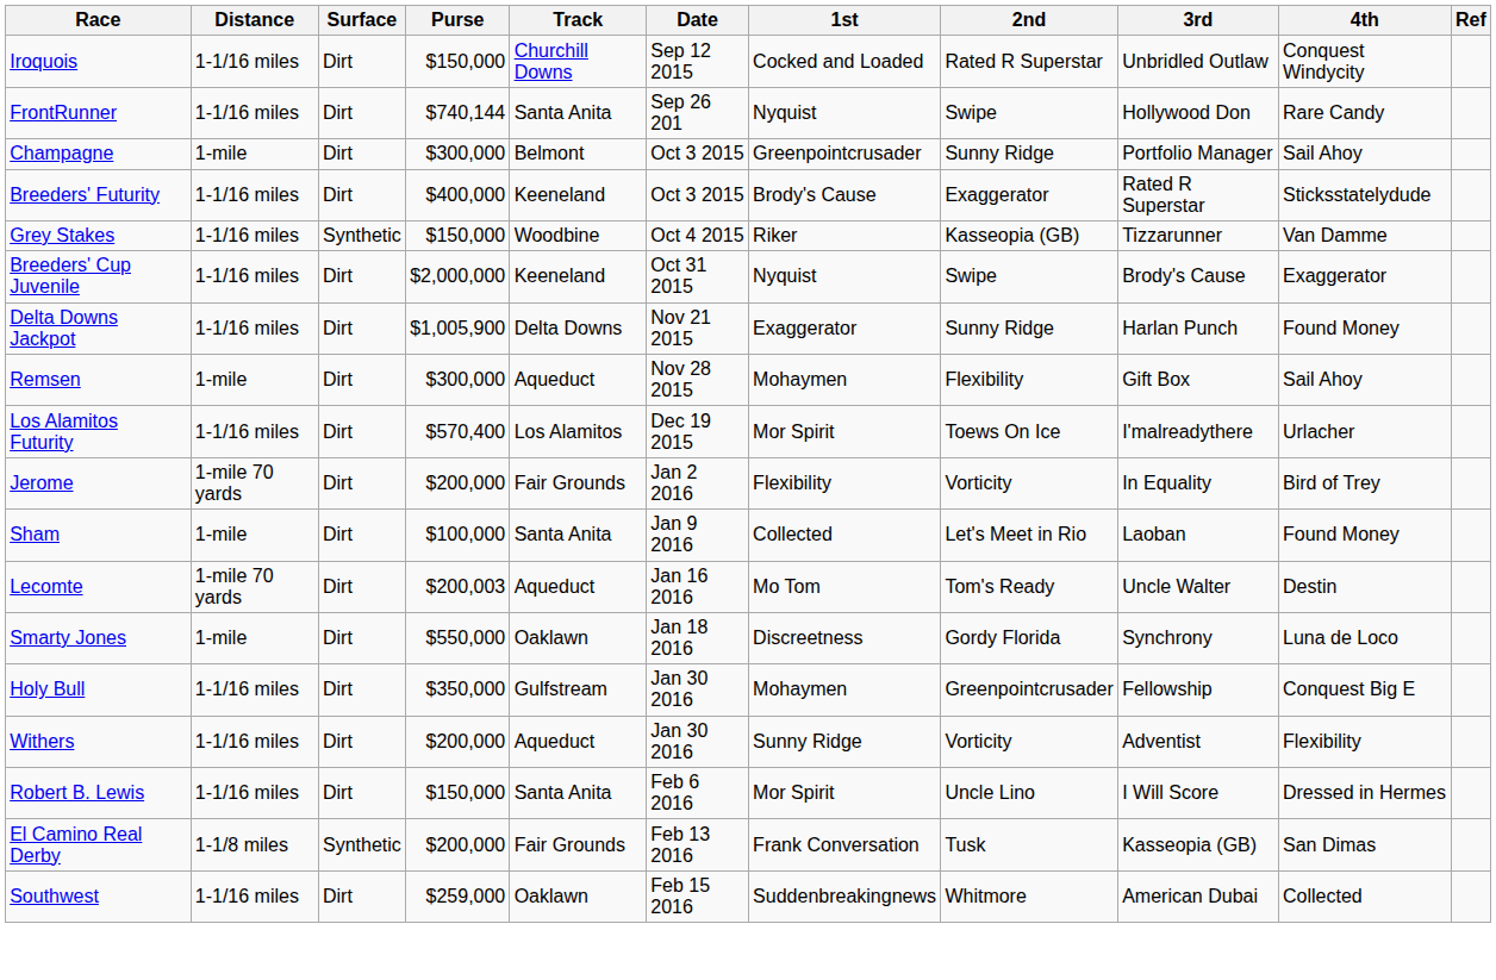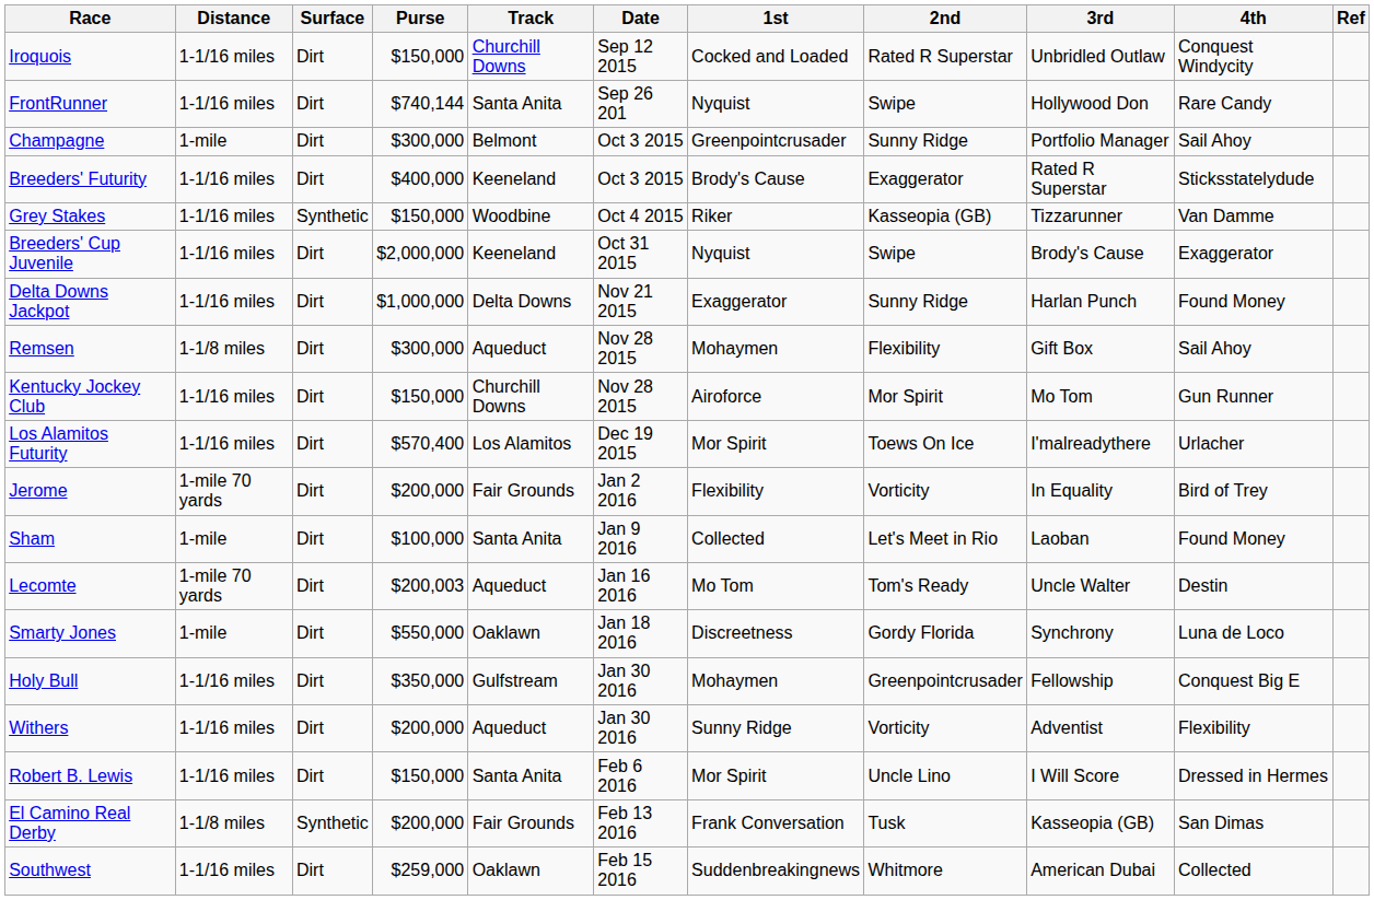 <table class="wikitable">
 <tr>
 <th>Race</th>
 <th>Distance</th>
 <th>Surface</th>
 <th>Purse</th>
 <th>Track</th>
 <th>Date</th>
 <th>1st</th>
 <th>2nd</th>
 <th>3rd</th>
 <th>4th</th>
 <th>Ref</th>
 </tr>
 <tr>
 <td><a href='#'>Iroquois</a></td>
 <td>1-<span>1/16 miles</span></td>
 <td>Dirt</td>
 <td align=right>$150,000</td>
 <td><a href='#'>Churchill Downs</a></td>
 <td>Sep 12 2015</td>
 <td>Cocked and Loaded</td>
 <td>Rated R Superstar</td>
 <td>Unbridled Outlaw</td>
 <td>Conquest Windycity</td>
 <td></td>
 </tr>
 <tr>
 <td><a href='#'>FrontRunner</a></td>
 <td>1-<span>1/16 miles</span></td>
 <td>Dirt</td>
 <td align=right>$740,144</td>
 <td>Santa Anita</td>
 <td>Sep 26 201</td>
 <td>Nyquist</td>
 <td>Swipe</td>
 <td>Hollywood Don</td>
 <td>Rare Candy</td>
 <td></td>
 </tr>
 <tr>
 <td><a href='#'>Champagne</a></td>
 <td>1-<span>mile</span></td>
 <td>Dirt</td>
 <td align=right>$300,000</td>
 <td>Belmont</td>
 <td>Oct 3 2015</td>
 <td>Greenpointcrusader</td>
 <td>Sunny Ridge</td>
 <td>Portfolio Manager</td>
 <td>Sail Ahoy</td>
 <td></td>
 </tr>
 <tr>
 <td><a href='#'>Breeders' Futurity</a></td>
 <td>1-<span>1/16 miles</span></td>
 <td>Dirt</td>
 <td align=right>$400,000</td>
 <td>Keeneland</td>
 <td>Oct 3 2015</td>
 <td>Brody's Cause</td>
 <td>Exaggerator</td>
 <td>Rated R Superstar</td>
 <td>Sticksstatelydude</td>
 <td></td>
 </tr>
 <tr>
 <td><a href='#'>Grey Stakes</a></td>
 <td>1-<span>1/16 miles</span></td>
 <td>Synthetic</td>
 <td align=right>$150,000</td>
 <td>Woodbine</td>
 <td>Oct 4 2015</td>
 <td>Riker</td>
 <td>Kasseopia (GB)</td>
 <td>Tizzarunner</td>
 <td>Van Damme</td>
 <td></td>
 </tr>
 <tr>
 <td><a href='#'>Breeders' Cup Juvenile</a></td>
 <td>1-<span>1/16 miles</span></td>
 <td>Dirt</td>
 <td align=right>$2,000,000</td>
 <td>Keeneland</td>
 <td>Oct 31 2015</td>
 <td>Nyquist</td>
 <td>Swipe</td>
 <td>Brody's Cause</td>
 <td>Exaggerator</td>
 <td></td>
 </tr>
 <tr>
 <td><a href='#'>Delta Downs Jackpot</a></td>
 <td>1-<span>1/16 miles</span></td>
 <td>Dirt</td>
-<td align=right>$1,005,900</td>
+<td align=right>$1,000,000</td>
 <td>Delta Downs</td>
 <td>Nov 21 2015</td>
 <td>Exaggerator</td>
 <td>Sunny Ridge</td>
 <td>Harlan Punch</td>
 <td>Found Money</td>
 <td></td>
 </tr>
 <tr>
 <td><a href='#'>Remsen</a></td>
-<td>1-<span>mile</span></td>
+<td>1-<span>1/8 miles</span></td>
 <td>Dirt</td>
 <td align=right>$300,000</td>
 <td>Aqueduct</td>
 <td>Nov 28 2015</td>
 <td>Mohaymen</td>
 <td>Flexibility</td>
 <td>Gift Box</td>
 <td>Sail Ahoy</td>
+<td></td>
+</tr>
+<tr>
+<td><a href='#'>Kentucky Jockey Club</a></td>
+<td>1-<span>1/16 miles</span></td>
+<td>Dirt</td>
+<td align=right>$150,000</td>
+<td>Churchill Downs</td>
+<td>Nov 28 2015</td>
+<td>Airoforce</td>
+<td>Mor Spirit</td>
+<td>Mo Tom</td>
+<td>Gun Runner</td>
 <td></td>
 </tr>
 <tr>
 <td><a href='#'>Los Alamitos Futurity</a></td>
 <td>1-<span>1/16 miles</span></td>
 <td>Dirt</td>
 <td align=right>$570,400</td>
 <td>Los Alamitos</td>
 <td>Dec 19 2015</td>
 <td>Mor Spirit</td>
 <td>Toews On Ice</td>
 <td>I'malreadythere</td>
 <td>Urlacher</td>
 <td></td>
 </tr>
 <tr>
 <td><a href='#'>Jerome</a></td>
 <td>1-<span>mile 70 yards</span></td>
 <td>Dirt</td>
 <td align=right>$200,000</td>
 <td>Fair Grounds</td>
 <td>Jan 2 2016</td>
 <td>Flexibility</td>
 <td>Vorticity</td>
 <td>In Equality</td>
 <td>Bird of Trey</td>
 <td></td>
 </tr>
 <tr>
 <td><a href='#'>Sham</a></td>
 <td>1-<span>mile</span></td>
 <td>Dirt</td>
 <td align=right>$100,000</td>
 <td>Santa Anita</td>
 <td>Jan 9 2016</td>
 <td>Collected</td>
 <td>Let's Meet in Rio</td>
 <td>Laoban</td>
 <td>Found Money</td>
 <td></td>
 </tr>
 <tr>
 <td><a href='#'>Lecomte</a></td>
 <td>1-<span>mile 70 yards</span></td>
 <td>Dirt</td>
 <td align=right>$200,003</td>
 <td>Aqueduct</td>
 <td>Jan 16 2016</td>
 <td>Mo Tom</td>
 <td>Tom's Ready</td>
 <td>Uncle Walter</td>
 <td>Destin</td>
 <td></td>
 </tr>
 <tr>
 <td><a href='#'>Smarty Jones</a></td>
 <td>1-<span>mile</span></td>
 <td>Dirt</td>
 <td align=right>$550,000</td>
 <td>Oaklawn</td>
 <td>Jan 18 2016</td>
 <td>Discreetness</td>
 <td>Gordy Florida</td>
 <td>Synchrony</td>
 <td>Luna de Loco</td>
 <td></td>
 </tr>
 <tr>
 <td><a href='#'>Holy Bull</a></td>
 <td>1-<span>1/16 miles</span></td>
 <td>Dirt</td>
 <td align=right>$350,000</td>
 <td>Gulfstream</td>
 <td>Jan 30 2016</td>
 <td>Mohaymen</td>
 <td>Greenpointcrusader</td>
 <td>Fellowship</td>
 <td>Conquest Big E</td>
 <td></td>
 </tr>
 <tr>
 <td><a href='#'>Withers</a></td>
 <td>1-<span>1/16 miles</span></td>
 <td>Dirt</td>
 <td align=right>$200,000</td>
 <td>Aqueduct</td>
 <td>Jan 30 2016</td>
 <td>Sunny Ridge</td>
 <td>Vorticity</td>
 <td>Adventist</td>
 <td>Flexibility</td>
 <td></td>
 </tr>
 <tr>
 <td><a href='#'>Robert B. Lewis</a></td>
 <td>1-<span>1/16 miles</span></td>
 <td>Dirt</td>
 <td align=right>$150,000</td>
 <td>Santa Anita</td>
 <td>Feb 6 2016</td>
 <td>Mor Spirit</td>
 <td>Uncle Lino</td>
 <td>I Will Score</td>
 <td>Dressed in Hermes</td>
 <td></td>
 </tr>
 <tr>
 <td><a href='#'>El Camino Real Derby</a></td>
 <td>1-<span>1/8 miles</span></td>
 <td>Synthetic</td>
 <td align=right>$200,000</td>
 <td>Fair Grounds</td>
 <td>Feb 13 2016</td>
 <td>Frank Conversation</td>
 <td>Tusk</td>
 <td>Kasseopia (GB)</td>
 <td>San Dimas</td>
 <td></td>
 </tr>
 <tr>
 <td><a href='#'>Southwest</a></td>
 <td>1-<span>1/16 miles</span></td>
 <td>Dirt</td>
 <td align=right>$259,000</td>
 <td>Oaklawn</td>
 <td>Feb 15 2016</td>
 <td>Suddenbreakingnews</td>
 <td>Whitmore</td>
 <td>American Dubai</td>
 <td>Collected</td>
 <td></td>
 </tr>
 </table>
